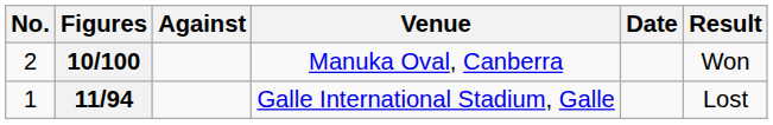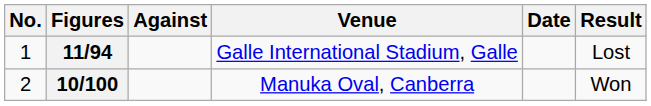 <table class="wikitable plainrowheaders sortable">
 <tr>
 <th>No.</th>
 <th>Figures</th>
 <th>Against</th>
 <th>Venue</th>
 <th>Date</th>
 <th>Result</th>
 </tr>
 <tr align=center>
+<td>1</td>
+<th scope="row"><strong>11/94</strong></th>
+<td></td>
+<td> <a href='#'>Galle International Stadium</a>, <a href='#'>Galle</a></td>
+<td></td>
+<td>Lost</td>
+</tr>
+<tr align=center>
 <td>2</td>
 <th scope="row"><strong>10/100</strong></th>
 <td></td>
 <td> <a href='#'>Manuka Oval</a>, <a href='#'>Canberra</a></td>
 <td></td>
 <td>Won</td>
 </tr>
-<tr align=center>
-<td>1</td>
-<th scope="row"><strong>11/94</strong></th>
-<td></td>
-<td> <a href='#'>Galle International Stadium</a>, <a href='#'>Galle</a></td>
-<td></td>
-<td>Lost</td>
-</tr>
 </table>
